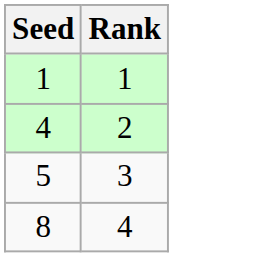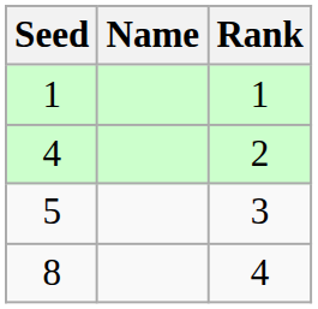 <table class="wikitable" style="text-align:center;">
 <tr>
 <th>Seed</th>
+<th>Name</th>
 <th>Rank</th>
 </tr>
 <tr bgcolor="#ccffcc">
 <td>1</td>
+<td align=left></td>
 <td>1</td>
 </tr>
 <tr bgcolor="#ccffcc">
 <td>4</td>
+<td align=left></td>
 <td>2</td>
 </tr>
 <tr>
 <td>5</td>
+<td align=left></td>
 <td>3</td>
 </tr>
 <tr>
 <td>8</td>
+<td align=left></td>
 <td>4</td>
 </tr>
 </table>
